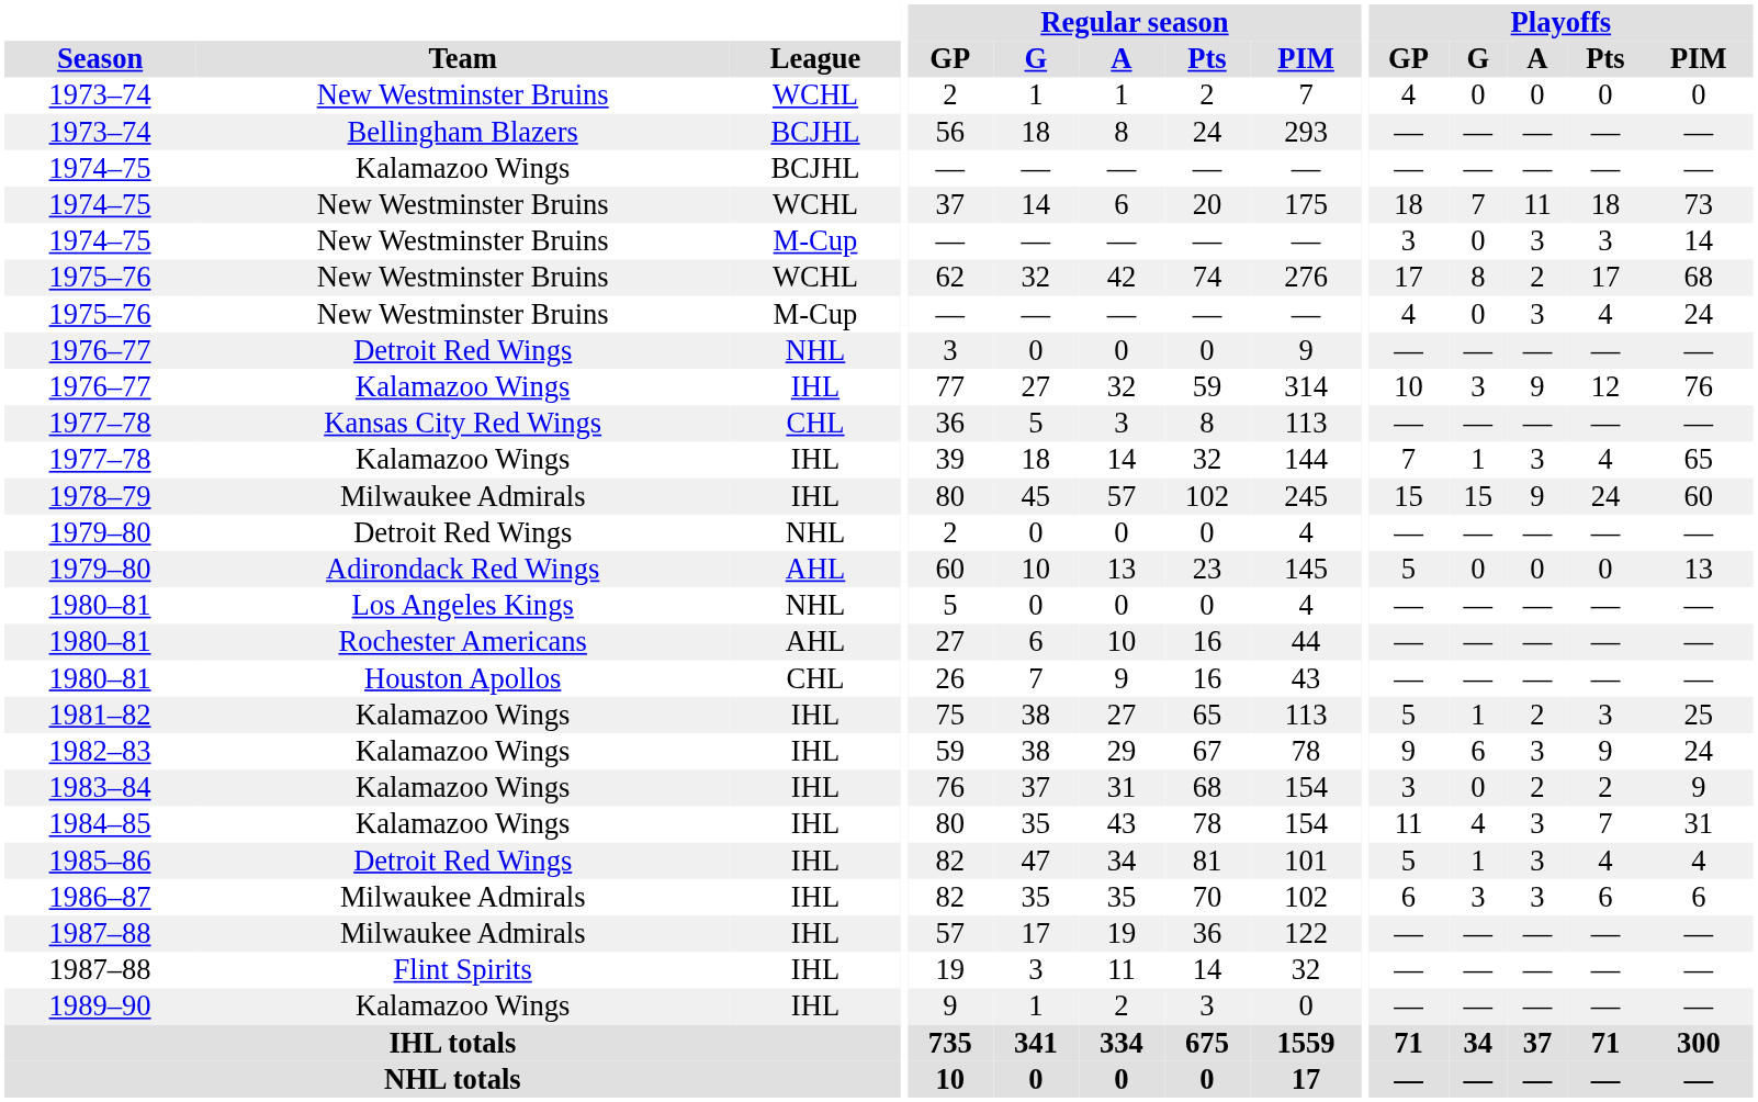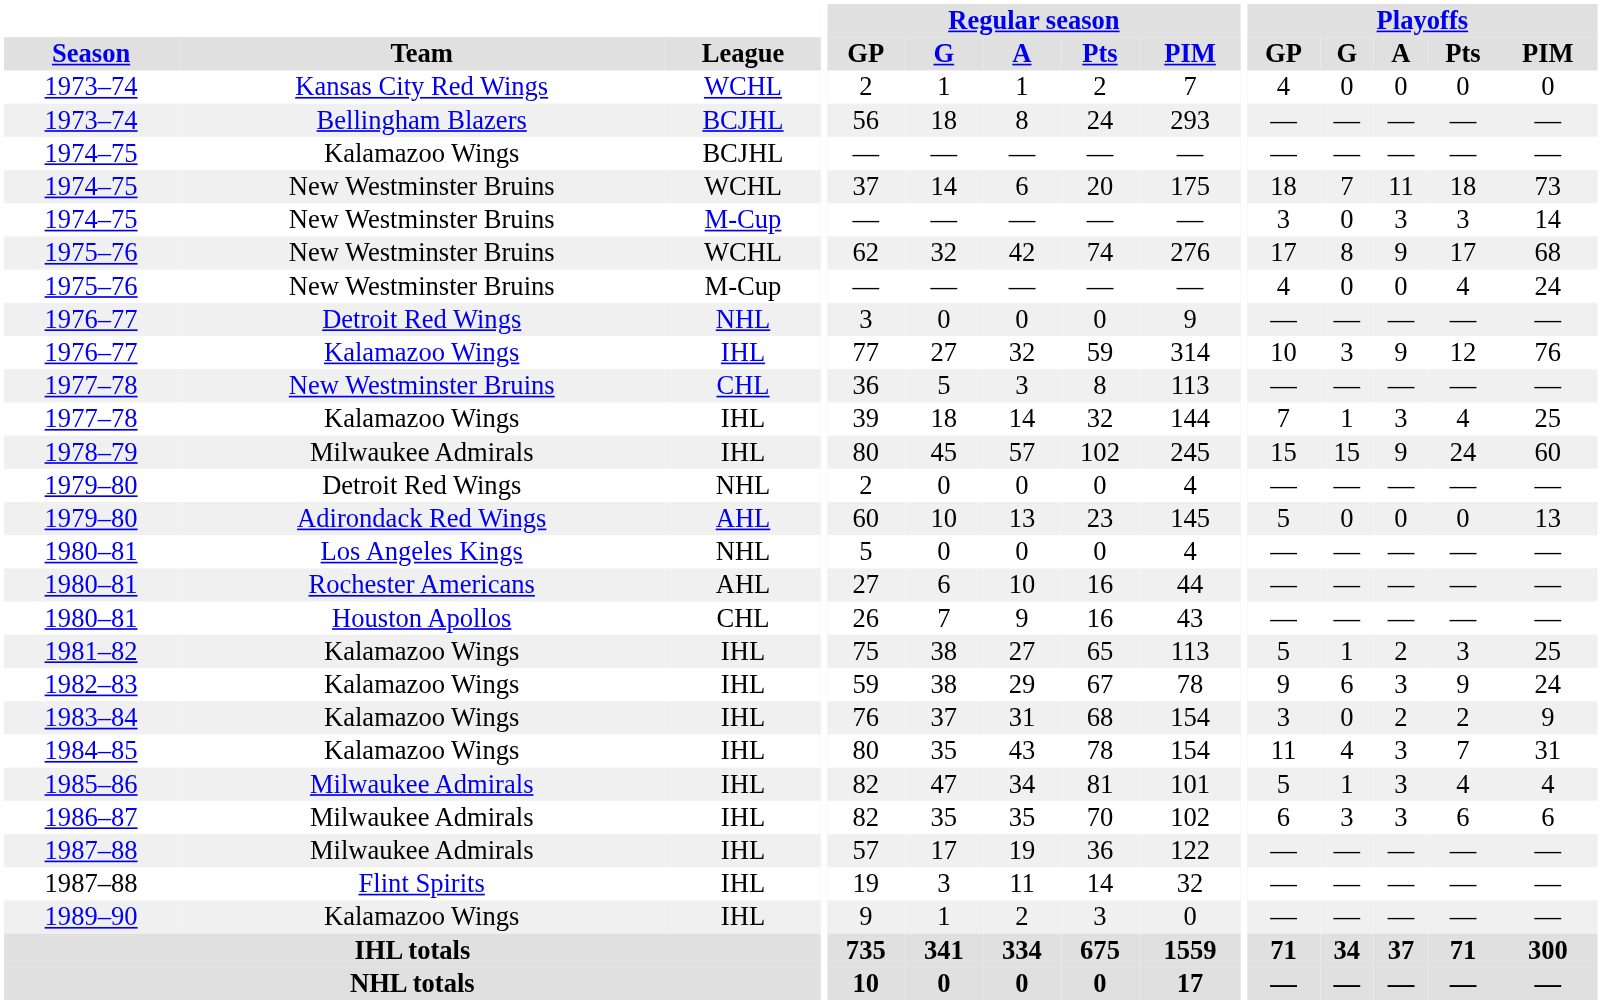 <table border="0" cellpadding="1" cellspacing="0" style="text-align:center; width:60em">
 <tr bgcolor="#e0e0e0">
 <th colspan="3" bgcolor="#ffffff"></th>
 <th rowspan="100" bgcolor="#ffffff"></th>
 <th colspan="5"><a href='#'>Regular season</a></th>
 <th rowspan="100" bgcolor="#ffffff"></th>
 <th colspan="5"><a href='#'>Playoffs</a></th>
 </tr>
 <tr bgcolor="#e0e0e0">
 <th><a href='#'>Season</a></th>
 <th>Team</th>
 <th>League</th>
 <th>GP</th>
 <th><a href='#'>G</a></th>
 <th><a href='#'>A</a></th>
 <th><a href='#'>Pts</a></th>
 <th><a href='#'>PIM</a></th>
 <th>GP</th>
 <th>G</th>
 <th>A</th>
 <th>Pts</th>
 <th>PIM</th>
 </tr>
 <tr>
 <td><a href='#'>1973–74</a></td>
-<td><a href='#'>New Westminster Bruins</a></td>
+<td><a href='#'>Kansas City Red Wings</a></td>
 <td><a href='#'>WCHL</a></td>
 <td>2</td>
 <td>1</td>
 <td>1</td>
 <td>2</td>
 <td>7</td>
 <td>4</td>
 <td>0</td>
 <td>0</td>
 <td>0</td>
 <td>0</td>
 </tr>
 <tr bgcolor="#f0f0f0">
 <td><a href='#'>1973–74</a></td>
 <td><a href='#'>Bellingham Blazers</a></td>
 <td><a href='#'>BCJHL</a></td>
 <td>56</td>
 <td>18</td>
 <td>8</td>
 <td>24</td>
 <td>293</td>
 <td>—</td>
 <td>—</td>
 <td>—</td>
 <td>—</td>
 <td>—</td>
 </tr>
 <tr>
 <td><a href='#'>1974–75</a></td>
 <td>Kalamazoo Wings</td>
 <td>BCJHL</td>
 <td>—</td>
 <td>—</td>
 <td>—</td>
 <td>—</td>
 <td>—</td>
 <td>—</td>
 <td>—</td>
 <td>—</td>
 <td>—</td>
 <td>—</td>
 </tr>
 <tr bgcolor="#f0f0f0">
 <td><a href='#'>1974–75</a></td>
 <td>New Westminster Bruins</td>
 <td>WCHL</td>
 <td>37</td>
 <td>14</td>
 <td>6</td>
 <td>20</td>
 <td>175</td>
 <td>18</td>
 <td>7</td>
 <td>11</td>
 <td>18</td>
 <td>73</td>
 </tr>
 <tr>
 <td><a href='#'>1974–75</a></td>
 <td>New Westminster Bruins</td>
 <td><a href='#'>M-Cup</a></td>
 <td>—</td>
 <td>—</td>
 <td>—</td>
 <td>—</td>
 <td>—</td>
 <td>3</td>
 <td>0</td>
 <td>3</td>
 <td>3</td>
 <td>14</td>
 </tr>
 <tr bgcolor="#f0f0f0">
 <td><a href='#'>1975–76</a></td>
 <td>New Westminster Bruins</td>
 <td>WCHL</td>
 <td>62</td>
 <td>32</td>
 <td>42</td>
 <td>74</td>
 <td>276</td>
 <td>17</td>
 <td>8</td>
-<td>2</td>
+<td>9</td>
 <td>17</td>
 <td>68</td>
 </tr>
 <tr>
 <td><a href='#'>1975–76</a></td>
 <td>New Westminster Bruins</td>
 <td>M-Cup</td>
 <td>—</td>
 <td>—</td>
 <td>—</td>
 <td>—</td>
 <td>—</td>
 <td>4</td>
 <td>0</td>
-<td>3</td>
+<td>0</td>
 <td>4</td>
 <td>24</td>
 </tr>
 <tr bgcolor="#f0f0f0">
 <td><a href='#'>1976–77</a></td>
 <td><a href='#'>Detroit Red Wings</a></td>
 <td><a href='#'>NHL</a></td>
 <td>3</td>
 <td>0</td>
 <td>0</td>
 <td>0</td>
 <td>9</td>
 <td>—</td>
 <td>—</td>
 <td>—</td>
 <td>—</td>
 <td>—</td>
 </tr>
 <tr>
 <td><a href='#'>1976–77</a></td>
 <td><a href='#'>Kalamazoo Wings</a></td>
 <td><a href='#'>IHL</a></td>
 <td>77</td>
 <td>27</td>
 <td>32</td>
 <td>59</td>
 <td>314</td>
 <td>10</td>
 <td>3</td>
 <td>9</td>
 <td>12</td>
 <td>76</td>
 </tr>
 <tr bgcolor="#f0f0f0">
 <td><a href='#'>1977–78</a></td>
-<td><a href='#'>Kansas City Red Wings</a></td>
+<td><a href='#'>New Westminster Bruins</a></td>
 <td><a href='#'>CHL</a></td>
 <td>36</td>
 <td>5</td>
 <td>3</td>
 <td>8</td>
 <td>113</td>
 <td>—</td>
 <td>—</td>
 <td>—</td>
 <td>—</td>
 <td>—</td>
 </tr>
 <tr>
 <td><a href='#'>1977–78</a></td>
 <td>Kalamazoo Wings</td>
 <td>IHL</td>
 <td>39</td>
 <td>18</td>
 <td>14</td>
 <td>32</td>
 <td>144</td>
 <td>7</td>
 <td>1</td>
 <td>3</td>
 <td>4</td>
-<td>65</td>
+<td>25</td>
 </tr>
 <tr bgcolor="#f0f0f0">
 <td><a href='#'>1978–79</a></td>
 <td>Milwaukee Admirals</td>
 <td>IHL</td>
 <td>80</td>
 <td>45</td>
 <td>57</td>
 <td>102</td>
 <td>245</td>
 <td>15</td>
 <td>15</td>
 <td>9</td>
 <td>24</td>
 <td>60</td>
 </tr>
 <tr>
 <td><a href='#'>1979–80</a></td>
 <td>Detroit Red Wings</td>
 <td>NHL</td>
 <td>2</td>
 <td>0</td>
 <td>0</td>
 <td>0</td>
 <td>4</td>
 <td>—</td>
 <td>—</td>
 <td>—</td>
 <td>—</td>
 <td>—</td>
 </tr>
 <tr bgcolor="#f0f0f0">
 <td><a href='#'>1979–80</a></td>
 <td><a href='#'>Adirondack Red Wings</a></td>
 <td><a href='#'>AHL</a></td>
 <td>60</td>
 <td>10</td>
 <td>13</td>
 <td>23</td>
 <td>145</td>
 <td>5</td>
 <td>0</td>
 <td>0</td>
 <td>0</td>
 <td>13</td>
 </tr>
 <tr>
 <td><a href='#'>1980–81</a></td>
 <td><a href='#'>Los Angeles Kings</a></td>
 <td>NHL</td>
 <td>5</td>
 <td>0</td>
 <td>0</td>
 <td>0</td>
 <td>4</td>
 <td>—</td>
 <td>—</td>
 <td>—</td>
 <td>—</td>
 <td>—</td>
 </tr>
 <tr bgcolor="#f0f0f0">
 <td><a href='#'>1980–81</a></td>
 <td><a href='#'>Rochester Americans</a></td>
 <td>AHL</td>
 <td>27</td>
 <td>6</td>
 <td>10</td>
 <td>16</td>
 <td>44</td>
 <td>—</td>
 <td>—</td>
 <td>—</td>
 <td>—</td>
 <td>—</td>
 </tr>
 <tr>
 <td><a href='#'>1980–81</a></td>
 <td><a href='#'>Houston Apollos</a></td>
 <td>CHL</td>
 <td>26</td>
 <td>7</td>
 <td>9</td>
 <td>16</td>
 <td>43</td>
 <td>—</td>
 <td>—</td>
 <td>—</td>
 <td>—</td>
 <td>—</td>
 </tr>
 <tr bgcolor="#f0f0f0">
 <td><a href='#'>1981–82</a></td>
 <td>Kalamazoo Wings</td>
 <td>IHL</td>
 <td>75</td>
 <td>38</td>
 <td>27</td>
 <td>65</td>
 <td>113</td>
 <td>5</td>
 <td>1</td>
 <td>2</td>
 <td>3</td>
 <td>25</td>
 </tr>
 <tr>
 <td><a href='#'>1982–83</a></td>
 <td>Kalamazoo Wings</td>
 <td>IHL</td>
 <td>59</td>
 <td>38</td>
 <td>29</td>
 <td>67</td>
 <td>78</td>
 <td>9</td>
 <td>6</td>
 <td>3</td>
 <td>9</td>
 <td>24</td>
 </tr>
 <tr bgcolor="#f0f0f0">
 <td><a href='#'>1983–84</a></td>
 <td>Kalamazoo Wings</td>
 <td>IHL</td>
 <td>76</td>
 <td>37</td>
 <td>31</td>
 <td>68</td>
 <td>154</td>
 <td>3</td>
 <td>0</td>
 <td>2</td>
 <td>2</td>
 <td>9</td>
 </tr>
 <tr>
 <td><a href='#'>1984–85</a></td>
 <td>Kalamazoo Wings</td>
 <td>IHL</td>
 <td>80</td>
 <td>35</td>
 <td>43</td>
 <td>78</td>
 <td>154</td>
 <td>11</td>
 <td>4</td>
 <td>3</td>
 <td>7</td>
 <td>31</td>
 </tr>
 <tr bgcolor="#f0f0f0">
 <td><a href='#'>1985–86</a></td>
-<td><a href='#'>Detroit Red Wings</a></td>
+<td><a href='#'>Milwaukee Admirals</a></td>
 <td>IHL</td>
 <td>82</td>
 <td>47</td>
 <td>34</td>
 <td>81</td>
 <td>101</td>
 <td>5</td>
 <td>1</td>
 <td>3</td>
 <td>4</td>
 <td>4</td>
 </tr>
 <tr>
 <td><a href='#'>1986–87</a></td>
 <td>Milwaukee Admirals</td>
 <td>IHL</td>
 <td>82</td>
 <td>35</td>
 <td>35</td>
 <td>70</td>
 <td>102</td>
 <td>6</td>
 <td>3</td>
 <td>3</td>
 <td>6</td>
 <td>6</td>
 </tr>
 <tr bgcolor="#f0f0f0">
 <td><a href='#'>1987–88</a></td>
 <td>Milwaukee Admirals</td>
 <td>IHL</td>
 <td>57</td>
 <td>17</td>
 <td>19</td>
 <td>36</td>
 <td>122</td>
 <td>—</td>
 <td>—</td>
 <td>—</td>
 <td>—</td>
 <td>—</td>
 </tr>
 <tr>
 <td>1987–88</td>
 <td><a href='#'>Flint Spirits</a></td>
 <td>IHL</td>
 <td>19</td>
 <td>3</td>
 <td>11</td>
 <td>14</td>
 <td>32</td>
 <td>—</td>
 <td>—</td>
 <td>—</td>
 <td>—</td>
 <td>—</td>
 </tr>
 <tr bgcolor="#f0f0f0">
 <td><a href='#'>1989–90</a></td>
 <td>Kalamazoo Wings</td>
 <td>IHL</td>
 <td>9</td>
 <td>1</td>
 <td>2</td>
 <td>3</td>
 <td>0</td>
 <td>—</td>
 <td>—</td>
 <td>—</td>
 <td>—</td>
 <td>—</td>
 </tr>
 <tr bgcolor="#e0e0e0">
 <th colspan="3">IHL totals</th>
 <th>735</th>
 <th>341</th>
 <th>334</th>
 <th>675</th>
 <th>1559</th>
 <th>71</th>
 <th>34</th>
 <th>37</th>
 <th>71</th>
 <th>300</th>
 </tr>
 <tr bgcolor="#e0e0e0">
 <th colspan="3">NHL totals</th>
 <th>10</th>
 <th>0</th>
 <th>0</th>
 <th>0</th>
 <th>17</th>
 <th>—</th>
 <th>—</th>
 <th>—</th>
 <th>—</th>
 <th>—</th>
 </tr>
 </table>
